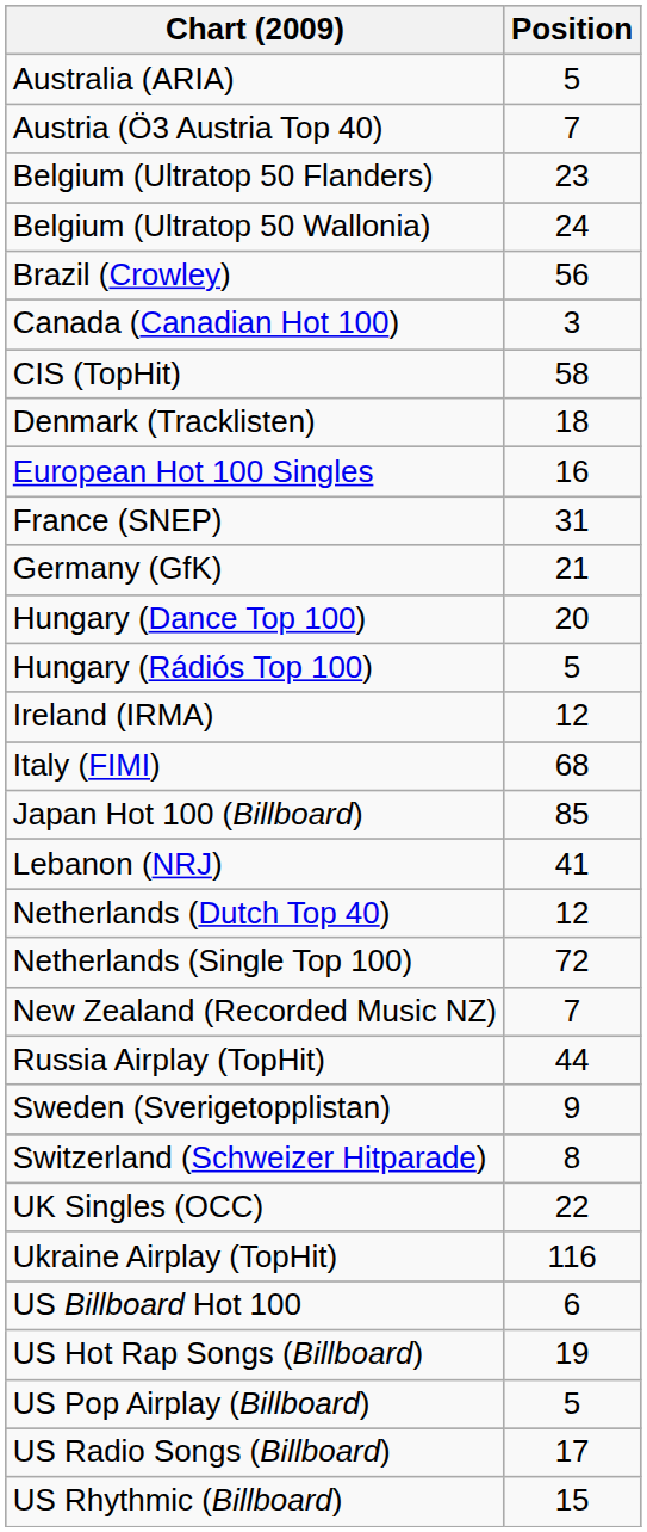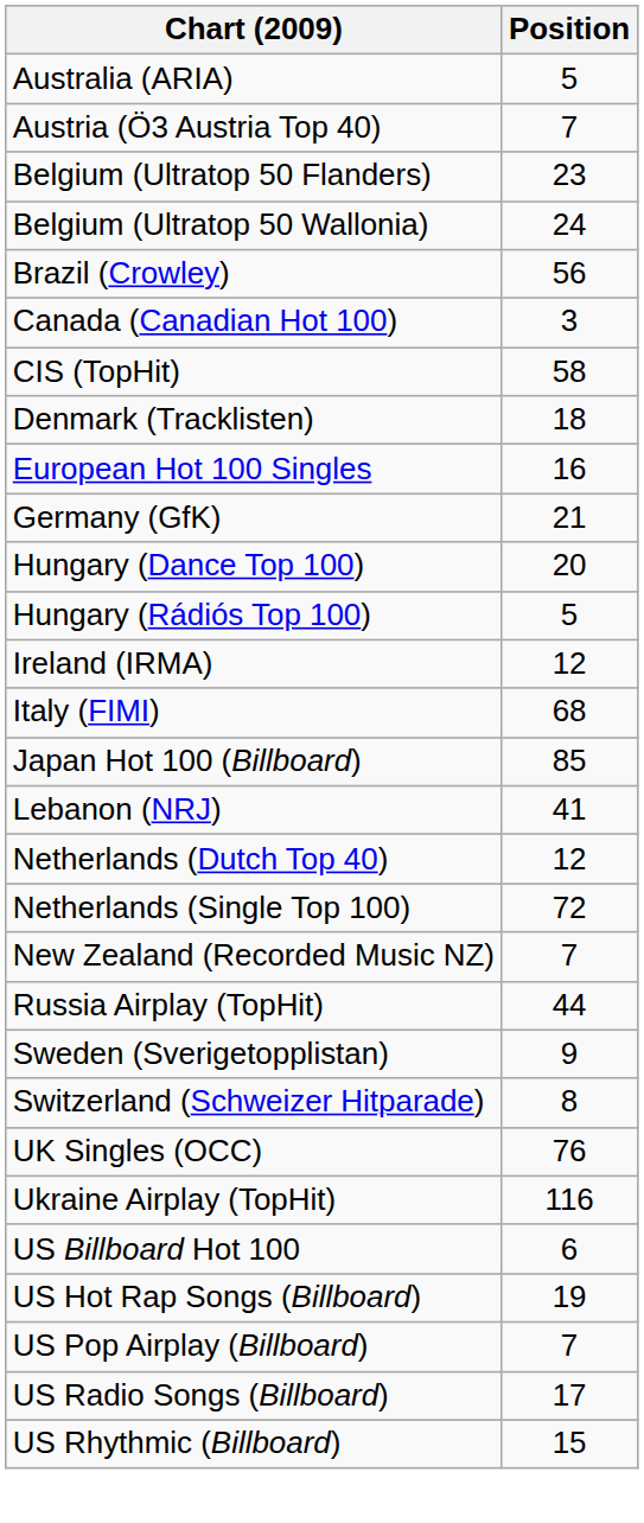 <table class="wikitable sortable">
 <tr>
 <th>Chart (2009)</th>
 <th>Position</th>
 </tr>
 <tr>
 <td>Australia (ARIA)</td>
 <td style="text-align:center;">5</td>
 </tr>
 <tr>
 <td>Austria (Ö3 Austria Top 40)</td>
 <td style="text-align:center;">7</td>
 </tr>
 <tr>
 <td>Belgium (Ultratop 50 Flanders)</td>
 <td style="text-align:center;">23</td>
 </tr>
 <tr>
 <td>Belgium (Ultratop 50 Wallonia)</td>
 <td style="text-align:center;">24</td>
 </tr>
 <tr>
 <td>Brazil (<a href='#'>Crowley</a>)</td>
 <td style="text-align:center;">56</td>
 </tr>
 <tr>
 <td>Canada (<a href='#'>Canadian Hot 100</a>)</td>
 <td style="text-align:center;">3</td>
 </tr>
 <tr>
 <td>CIS (TopHit)</td>
 <td style="text-align:center;">58</td>
 </tr>
 <tr>
 <td>Denmark (Tracklisten)</td>
 <td style="text-align:center;">18</td>
 </tr>
 <tr>
 <td><a href='#'>European Hot 100 Singles</a></td>
 <td style="text-align:center;">16</td>
-</tr>
-<tr>
-<td>France (SNEP)</td>
-<td style="text-align:center;">31</td>
 </tr>
 <tr>
 <td>Germany (GfK)</td>
 <td style="text-align:center;">21</td>
 </tr>
 <tr>
 <td>Hungary (<a href='#'>Dance Top 100</a>)</td>
 <td style="text-align:center;">20</td>
 </tr>
 <tr>
 <td>Hungary (<a href='#'>Rádiós Top 100</a>)</td>
 <td style="text-align:center;">5</td>
 </tr>
 <tr>
 <td>Ireland (IRMA)</td>
 <td style="text-align:center;">12</td>
 </tr>
 <tr>
 <td>Italy (<a href='#'>FIMI</a>)</td>
 <td style="text-align:center;">68</td>
 </tr>
 <tr>
 <td>Japan Hot 100 (<em>Billboard</em>)</td>
 <td style="text-align:center;">85</td>
 </tr>
 <tr>
 <td>Lebanon (<a href='#'>NRJ</a>)</td>
 <td style="text-align:center;">41</td>
 </tr>
 <tr>
 <td>Netherlands (<a href='#'>Dutch Top 40</a>)</td>
 <td style="text-align:center;">12</td>
 </tr>
 <tr>
 <td>Netherlands (Single Top 100)</td>
 <td style="text-align:center;">72</td>
 </tr>
 <tr>
 <td>New Zealand (Recorded Music NZ)</td>
 <td style="text-align:center;">7</td>
 </tr>
 <tr>
 <td>Russia Airplay (TopHit)</td>
 <td style="text-align:center;">44</td>
 </tr>
 <tr>
 <td>Sweden (Sverigetopplistan)</td>
 <td align="center">9</td>
 </tr>
 <tr>
 <td>Switzerland (<a href='#'>Schweizer Hitparade</a>)</td>
 <td style="text-align:center;">8</td>
 </tr>
 <tr>
 <td>UK Singles (OCC)</td>
-<td style="text-align:center;">22</td>
+<td style="text-align:center;">76</td>
 </tr>
 <tr>
 <td>Ukraine Airplay (TopHit)</td>
 <td style="text-align:center;">116</td>
 </tr>
 <tr>
 <td>US <em>Billboard</em> Hot 100</td>
 <td style="text-align:center;">6</td>
 </tr>
 <tr>
 <td>US Hot Rap Songs (<em>Billboard</em>)</td>
 <td style="text-align:center;">19</td>
 </tr>
 <tr>
 <td>US Pop Airplay (<em>Billboard</em>)</td>
-<td style="text-align:center;">5</td>
+<td style="text-align:center;">7</td>
 </tr>
 <tr>
 <td>US Radio Songs (<em>Billboard</em>)</td>
 <td style="text-align:center;">17</td>
 </tr>
 <tr>
 <td>US Rhythmic (<em>Billboard</em>)</td>
 <td style="text-align:center;">15</td>
 </tr>
 </table>
